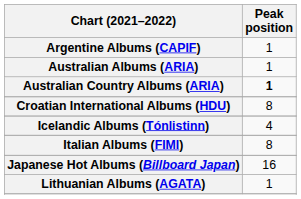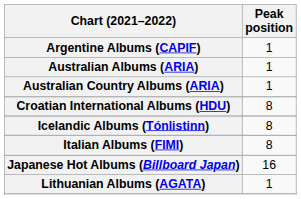 <table class="wikitable sortable plainrowheaders" style="text-align:center">
 <tr>
 <th scope="col">Chart (2021–2022)</th>
 <th scope="col">Peak<br>position</th>
 </tr>
 <tr>
 <th scope="row">Argentine Albums (<a href='#'>CAPIF</a>)</th>
 <td>1</td>
 </tr>
 <tr>
 <th scope="row">Australian Albums (<a href='#'>ARIA</a>)</th>
 <td>1</td>
 </tr>
 <tr>
 <th scope="row">Australian Country Albums (<a href='#'>ARIA</a>)</th>
-<td><strong>1</strong></td>
+<td>1</td>
 </tr>
 <tr>
 </tr>
 <tr>
 </tr>
 <tr>
 </tr>
 <tr>
 <th scope="row">Croatian International Albums (<a href='#'>HDU</a>)</th>
 <td>8</td>
 </tr>
 <tr>
 </tr>
 <tr>
 </tr>
 <tr>
 </tr>
 <tr>
 </tr>
 <tr>
 </tr>
 <tr>
 </tr>
 <tr>
 <th scope="row">Icelandic Albums (<a href='#'>Tónlistinn</a>)</th>
-<td>4</td>
+<td>8</td>
 </tr>
 <tr>
 </tr>
 <tr>
 <th scope="row">Italian Albums (<a href='#'>FIMI</a>)</th>
 <td>8</td>
 </tr>
 <tr>
 </tr>
 <tr>
 <th scope="row">Japanese Hot Albums (<em><a href='#'>Billboard Japan</a></em>)</th>
 <td>16</td>
 </tr>
 <tr>
 <th scope="row">Lithuanian Albums (<a href='#'>AGATA</a>)</th>
 <td>1</td>
 </tr>
 <tr>
 </tr>
 <tr>
 </tr>
 <tr>
 </tr>
 <tr>
 </tr>
 <tr>
 </tr>
 <tr>
 </tr>
 <tr>
 </tr>
 <tr>
 </tr>
 <tr>
 </tr>
 </table>
